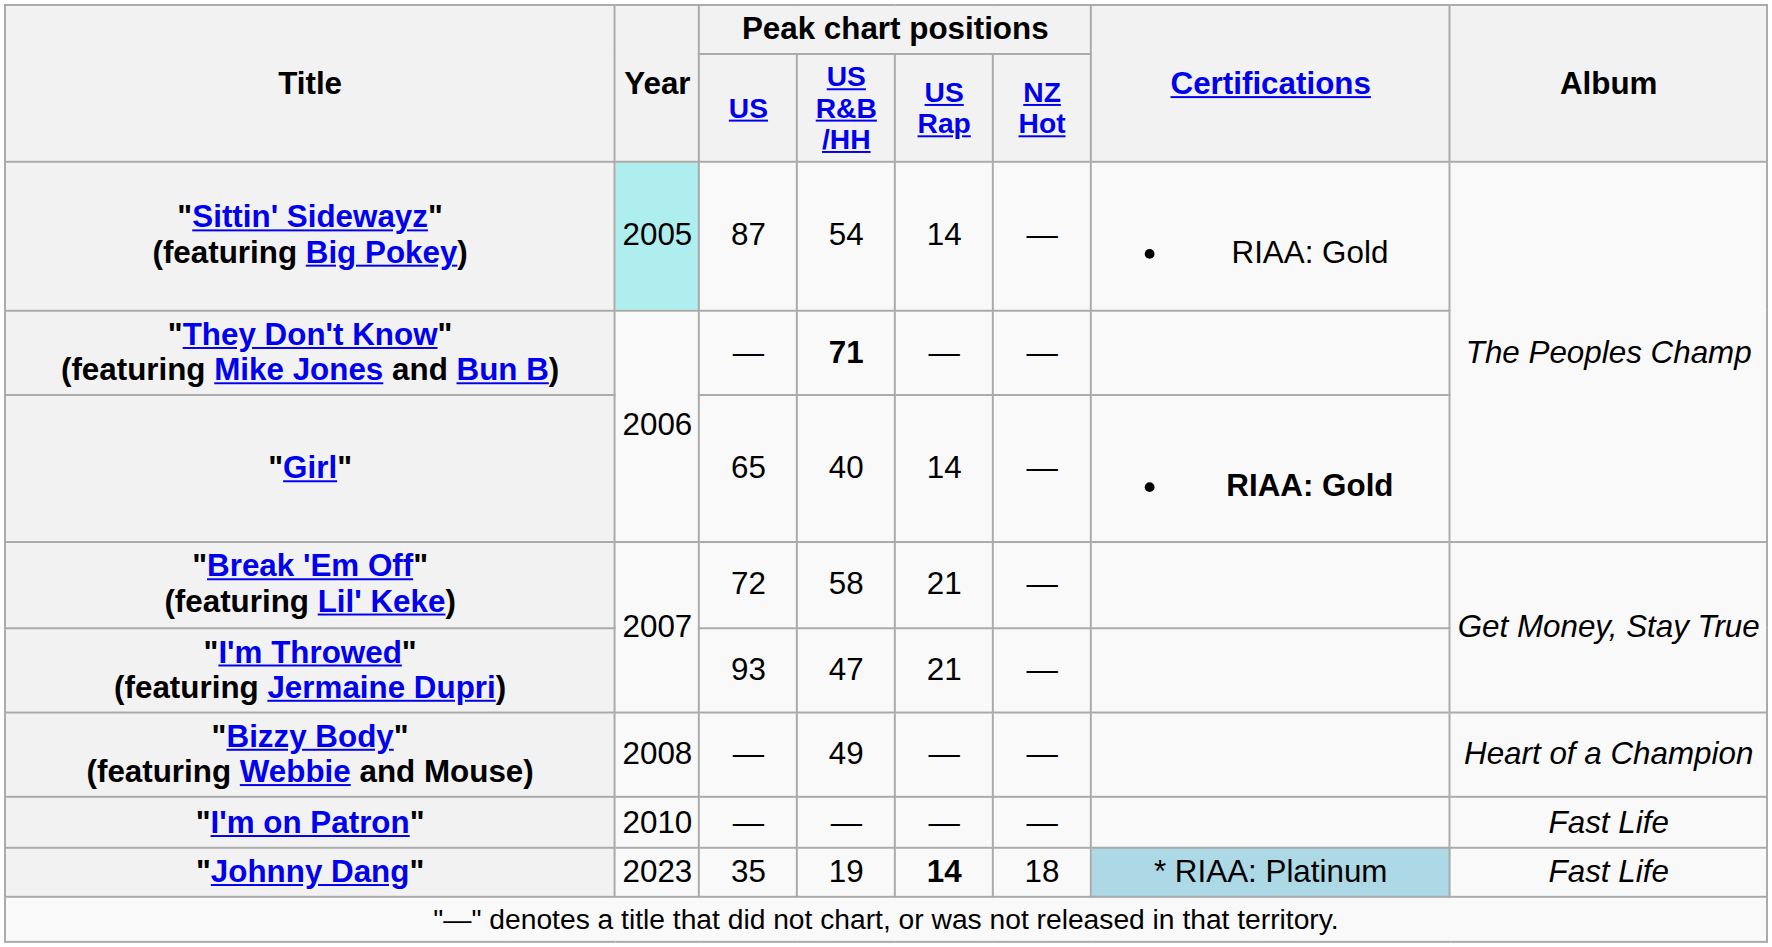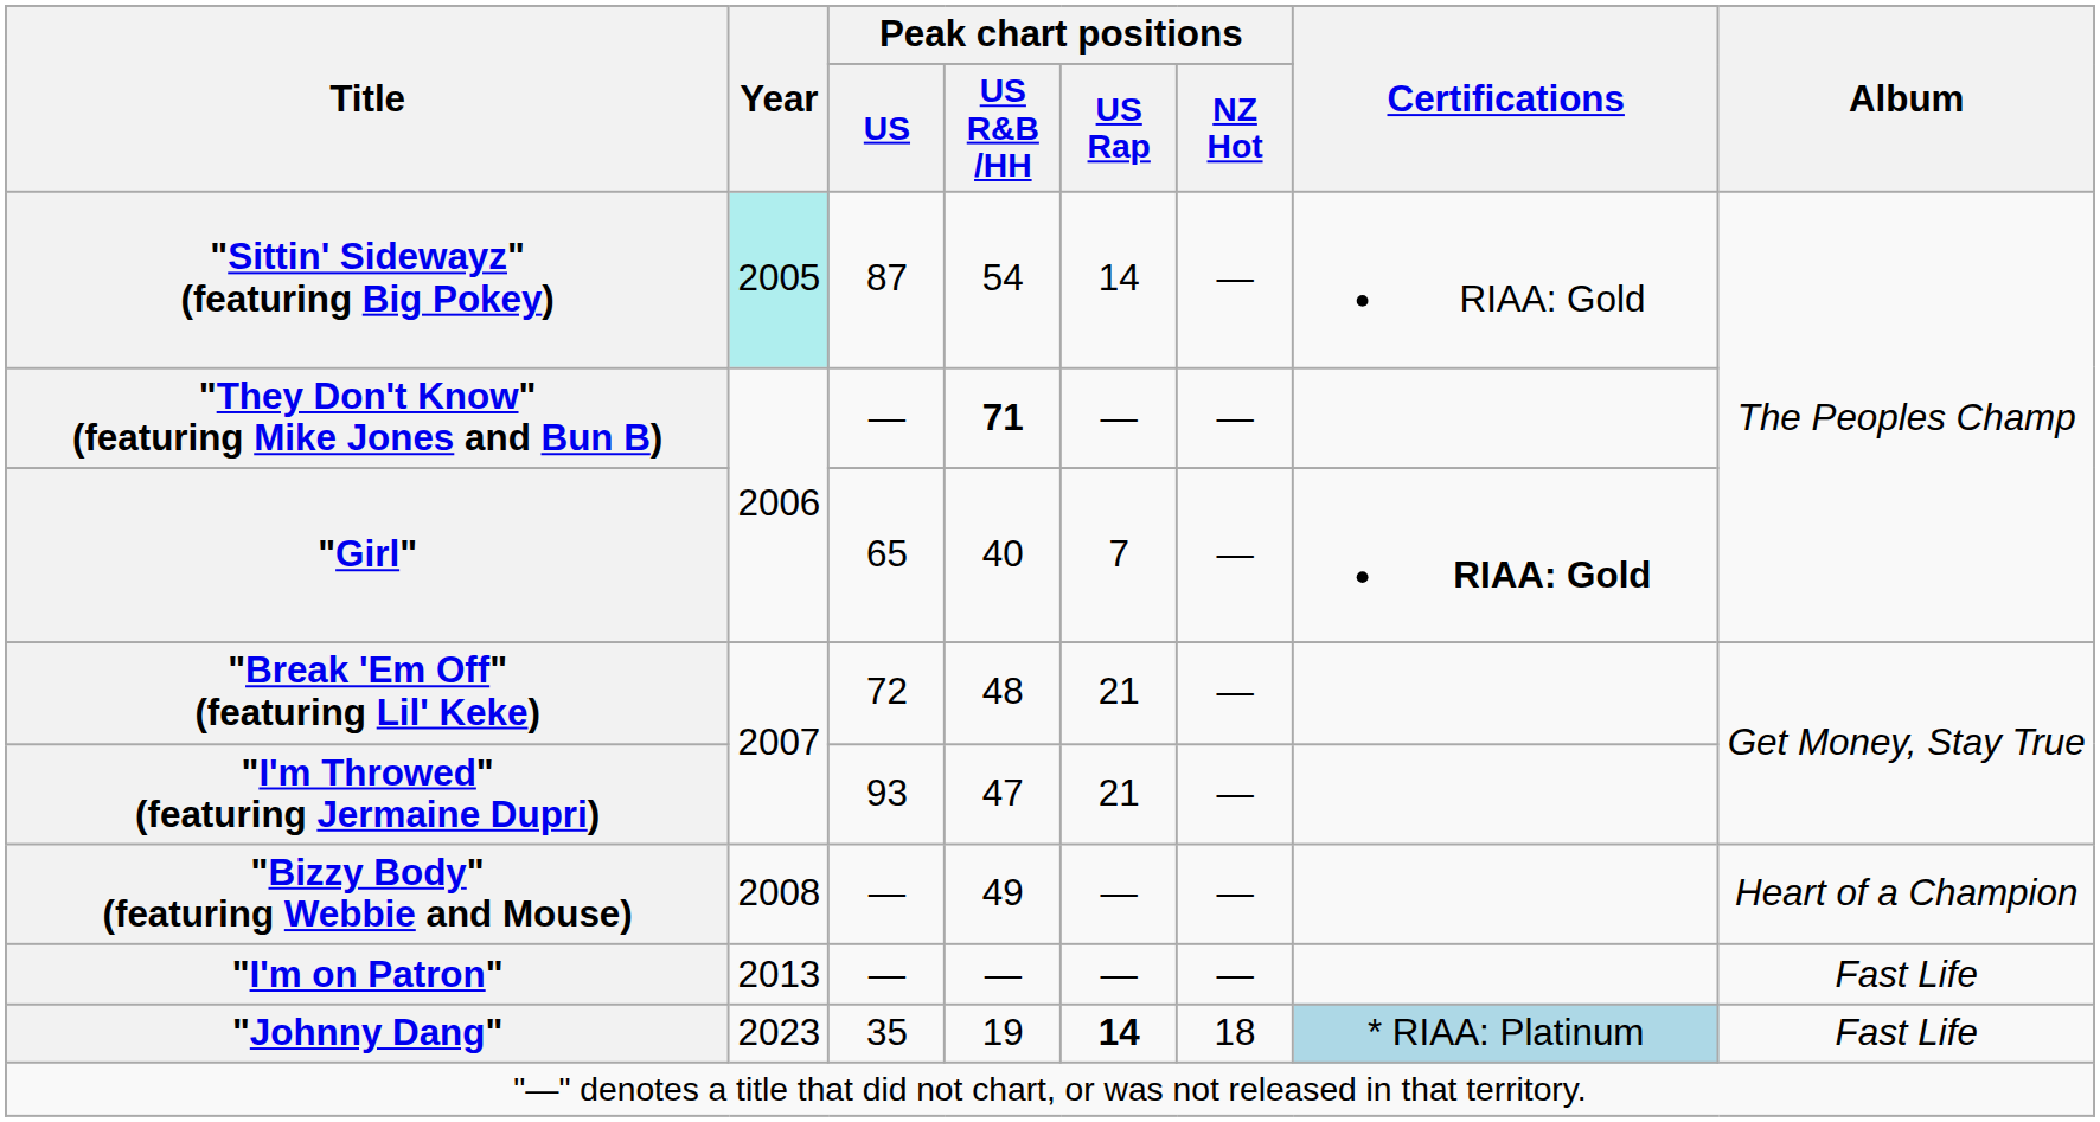 <table class="wikitable plainrowheaders" style="text-align:center;">
 <tr>
 <th scope="col" rowspan="2" style="width:19em;">Title</th>
 <th scope="col" rowspan="2">Year</th>
 <th scope="col" colspan="4">Peak chart positions</th>
 <th scope="col" rowspan="2" style="width:11em;"><a href='#'>Certifications</a></th>
 <th scope="col" rowspan="2">Album</th>
 </tr>
 <tr>
 <th scope="col" style="width:3em;font-size:90%;"><a href='#'>US</a><br></th>
 <th scope="col" style="width:3em;font-size:90%;"><a href='#'>US<br>R&B<br>/HH</a><br></th>
 <th scope="col" style="width:3em;font-size:90%;"><a href='#'>US Rap</a><br></th>
 <th scope="col" style="width:3em;font-size:90%;"><a href='#'>NZ<br>Hot</a><br></th>
 </tr>
 <tr>
 <th scope="row">"<a href='#'>Sittin' Sidewayz</a>"<br><span>(featuring <a href='#'>Big Pokey</a>)</span></th>
 <td style="background: paleturquoise;">2005</td>
 <td>87</td>
 <td>54</td>
 <td>14</td>
 <td>—</td>
 <td><br><ul><li>RIAA: Gold</li></ul></td>
 <td rowspan="3"><em>The Peoples Champ</em></td>
 </tr>
 <tr>
 <th scope="row">"<a href='#'>They Don't Know</a>"<br><span>(featuring <a href='#'>Mike Jones</a> and <a href='#'>Bun B</a>)</span></th>
 <td rowspan="2">2006</td>
 <td>—</td>
 <td><strong>71</strong></td>
 <td>—</td>
 <td>—</td>
 <td></td>
 </tr>
 <tr>
 <th scope="row">"<a href='#'>Girl</a>"</th>
 <td>65</td>
 <td>40</td>
-<td>14</td>
+<td>7</td>
 <td>—</td>
 <td><strong><br><ul><li>RIAA: Gold</li></ul></strong></td>
 </tr>
 <tr>
 <th scope="row">"<a href='#'>Break 'Em Off</a>" <br><span>(featuring <a href='#'>Lil' Keke</a>)</span></th>
 <td rowspan="2">2007</td>
 <td>72</td>
-<td>58</td>
+<td>48</td>
 <td>21</td>
 <td>—</td>
 <td></td>
 <td rowspan="2"><em>Get Money, Stay True</em></td>
 </tr>
 <tr>
 <th scope="row">"<a href='#'>I'm Throwed</a>"<br><span>(featuring <a href='#'>Jermaine Dupri</a>)</span></th>
 <td>93</td>
 <td>47</td>
 <td>21</td>
 <td>—</td>
 <td></td>
 </tr>
 <tr>
 <th scope="row">"<a href='#'>Bizzy Body</a>"<br><span>(featuring <a href='#'>Webbie</a> and Mouse)</span></th>
 <td>2008</td>
 <td>—</td>
 <td>49</td>
 <td>—</td>
 <td>—</td>
 <td></td>
 <td><em>Heart of a Champion</em></td>
 </tr>
 <tr>
 <th scope="row">"<a href='#'>I'm on Patron</a>"</th>
-<td>2010</td>
+<td>2013</td>
 <td>—</td>
 <td>—</td>
 <td>—</td>
 <td>—</td>
 <td></td>
 <td><em>Fast Life</em></td>
 </tr>
 <tr>
 <th scope="row">"<a href='#'>Johnny Dang</a>"<br></th>
 <td>2023</td>
 <td>35</td>
 <td>19</td>
 <td><strong>14</strong></td>
 <td>18</td>
 <td style="background: lightblue;">* RIAA: Platinum</td>
 <td><em>Fast Life</em></td>
 </tr>
 <tr>
 <td colspan="15" style="font-size:90%">"—" denotes a title that did not chart, or was not released in that territory.</td>
 </tr>
 </table>
